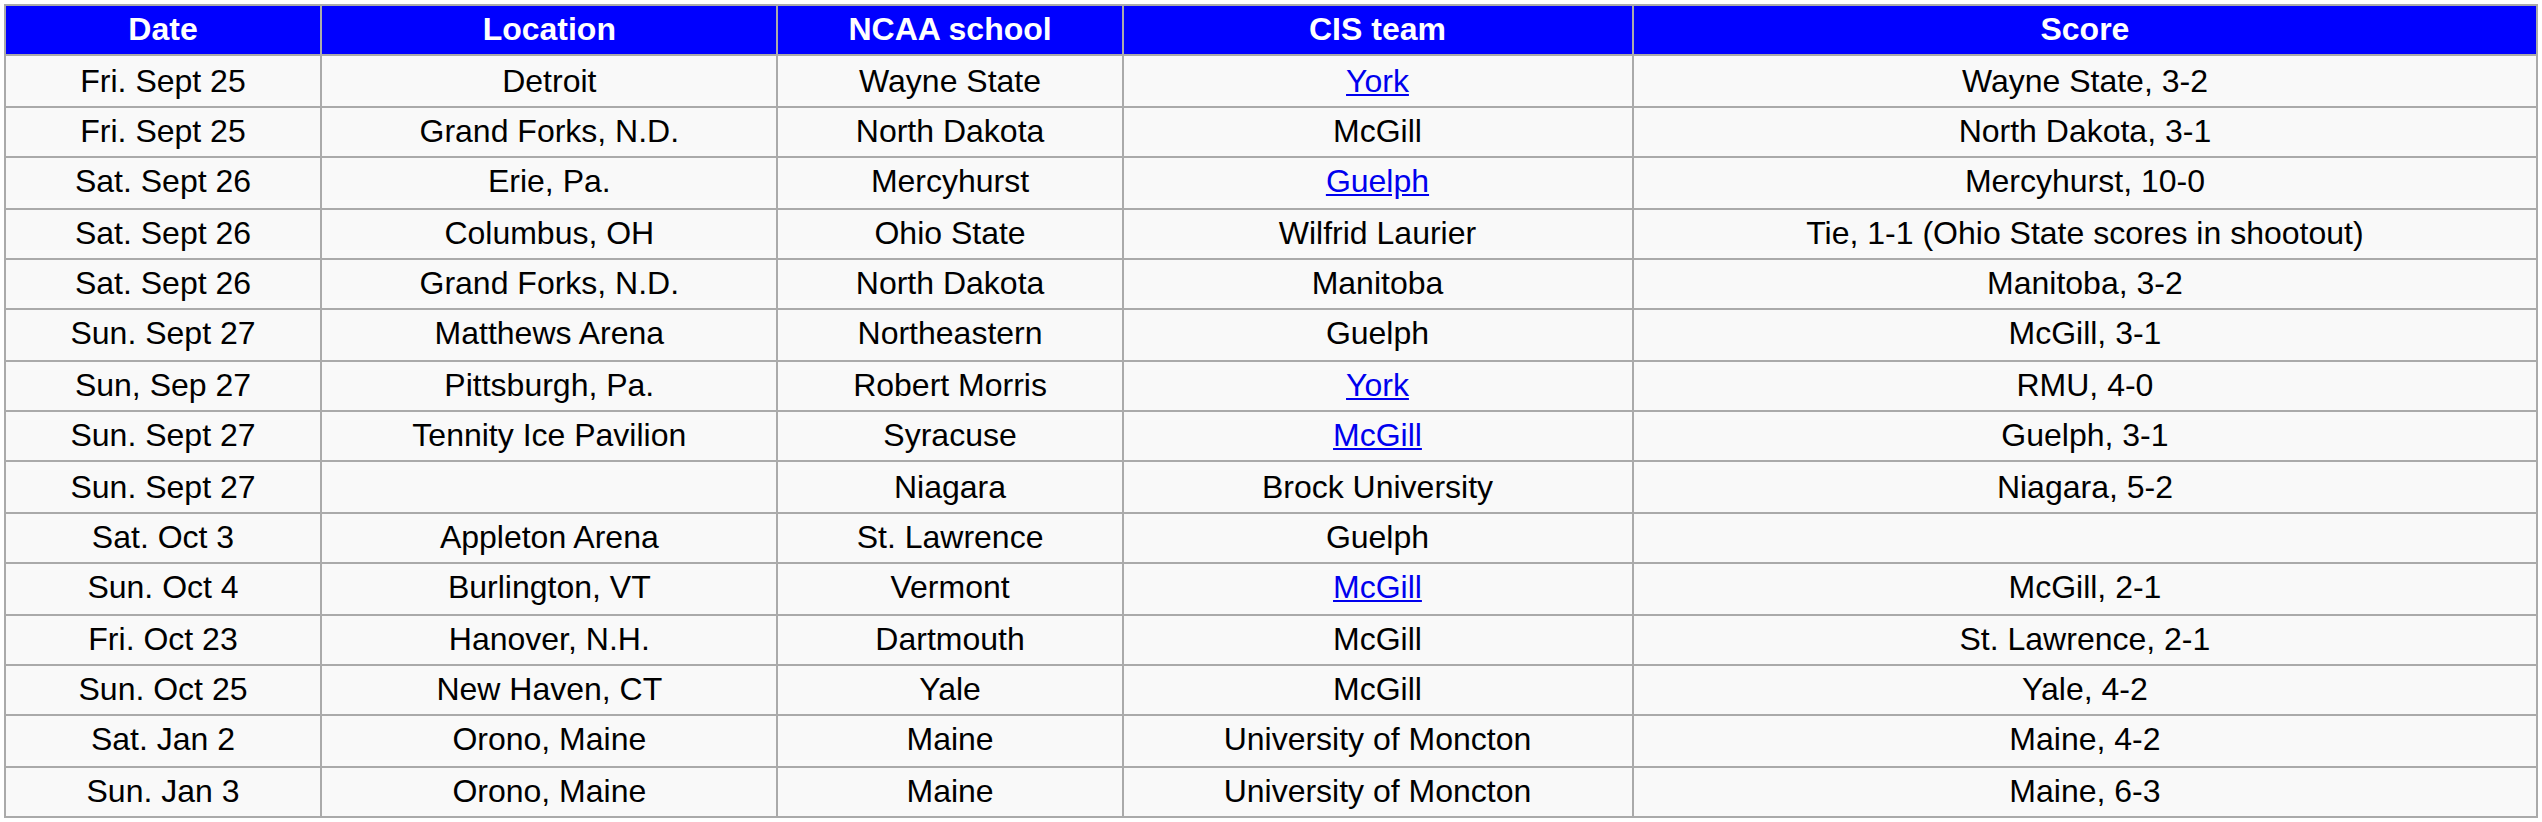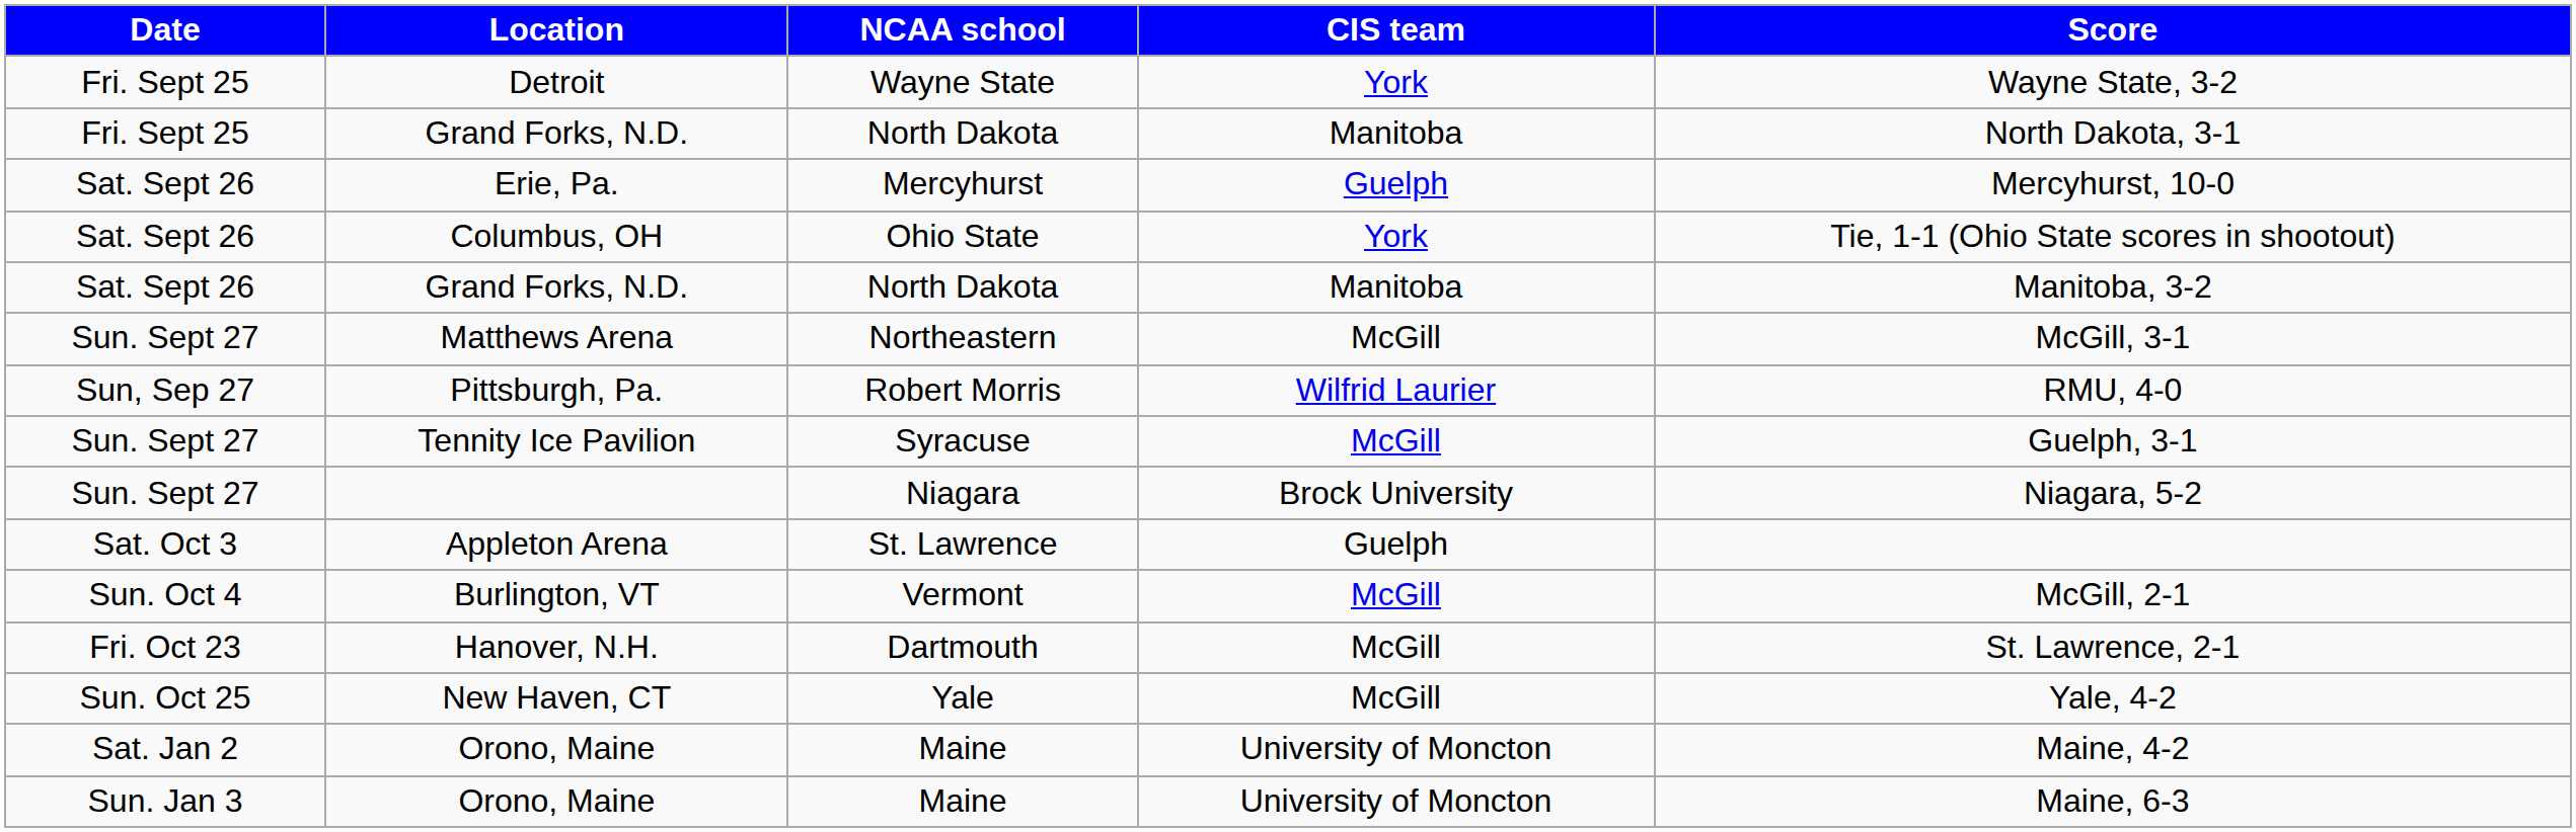 <table class="wikitable" style="width:80%;">
 <tr style="text-align:center; background:blue; color:#fff;">
 <td><strong>Date</strong></td>
 <td><strong>Location</strong></td>
 <td><strong>NCAA school</strong></td>
 <td><strong>CIS team</strong></td>
 <td><strong>Score</strong></td>
 </tr>
 <tr style="text-align:center;" bgcolor="">
 <td>Fri. Sept 25</td>
 <td>Detroit</td>
 <td>Wayne State</td>
 <td><a href='#'>York</a></td>
 <td>Wayne State, 3-2</td>
 </tr>
 <tr style="text-align:center;" bgcolor="">
 <td>Fri. Sept 25</td>
 <td>Grand Forks, N.D.</td>
 <td>North Dakota</td>
-<td>McGill</td>
+<td>Manitoba</td>
 <td>North Dakota, 3-1</td>
 </tr>
 <tr style="text-align:center;" bgcolor="">
 <td>Sat. Sept 26</td>
 <td>Erie, Pa.</td>
 <td>Mercyhurst</td>
 <td><a href='#'>Guelph</a></td>
 <td>Mercyhurst, 10-0</td>
 </tr>
 <tr style="text-align:center;" bgcolor="">
 <td>Sat. Sept 26</td>
 <td>Columbus, OH</td>
 <td>Ohio State</td>
-<td>Wilfrid Laurier</td>
+<td><a href='#'>York</a></td>
 <td>Tie, 1-1 (Ohio State scores in shootout)</td>
 </tr>
 <tr style="text-align:center;" bgcolor="">
 <td>Sat. Sept 26</td>
 <td>Grand Forks, N.D.</td>
 <td>North Dakota</td>
 <td>Manitoba</td>
 <td>Manitoba, 3-2</td>
 </tr>
 <tr style="text-align:center;" bgcolor="">
 <td>Sun. Sept 27</td>
 <td>Matthews Arena</td>
 <td>Northeastern</td>
-<td>Guelph</td>
+<td>McGill</td>
 <td>McGill, 3-1</td>
 </tr>
 <tr style="text-align:center;" bgcolor="">
 <td>Sun, Sep 27</td>
 <td>Pittsburgh, Pa.</td>
 <td>Robert Morris</td>
-<td><a href='#'>York</a></td>
+<td><a href='#'>Wilfrid Laurier</a></td>
 <td>RMU, 4-0</td>
 </tr>
 <tr style="text-align:center;" bgcolor="">
 <td>Sun. Sept 27</td>
 <td>Tennity Ice Pavilion</td>
 <td>Syracuse</td>
 <td><a href='#'>McGill</a></td>
 <td>Guelph, 3-1</td>
 </tr>
 <tr style="text-align:center;" bgcolor="">
 <td>Sun. Sept 27</td>
 <td></td>
 <td>Niagara</td>
 <td>Brock University</td>
 <td>Niagara, 5-2</td>
 </tr>
 <tr style="text-align:center;" bgcolor="">
 <td>Sat. Oct 3</td>
 <td>Appleton Arena</td>
 <td>St. Lawrence</td>
 <td>Guelph</td>
 <td></td>
 </tr>
 <tr style="text-align:center;" bgcolor="">
 <td>Sun. Oct 4</td>
 <td>Burlington, VT</td>
 <td>Vermont</td>
 <td><a href='#'>McGill</a></td>
 <td>McGill, 2-1</td>
 </tr>
 <tr style="text-align:center;" bgcolor="">
 <td>Fri. Oct 23</td>
 <td>Hanover, N.H.</td>
 <td>Dartmouth</td>
 <td>McGill</td>
 <td>St. Lawrence, 2-1</td>
 </tr>
 <tr style="text-align:center;" bgcolor="">
 <td>Sun. Oct 25</td>
 <td>New Haven, CT</td>
 <td>Yale</td>
 <td>McGill</td>
 <td>Yale, 4-2</td>
 </tr>
 <tr style="text-align:center;" bgcolor="">
 <td>Sat. Jan 2</td>
 <td>Orono, Maine</td>
 <td>Maine</td>
 <td>University of Moncton</td>
 <td>Maine, 4-2</td>
 </tr>
 <tr style="text-align:center;" bgcolor="">
 <td>Sun. Jan 3</td>
 <td>Orono, Maine</td>
 <td>Maine</td>
 <td>University of Moncton</td>
 <td>Maine, 6-3</td>
 </tr>
 </table>
